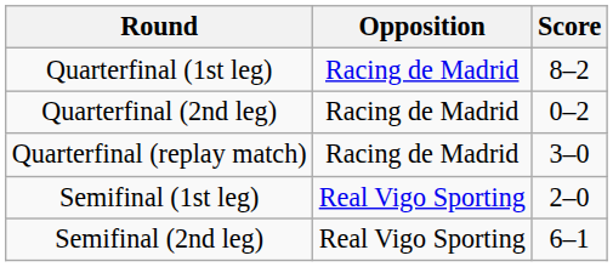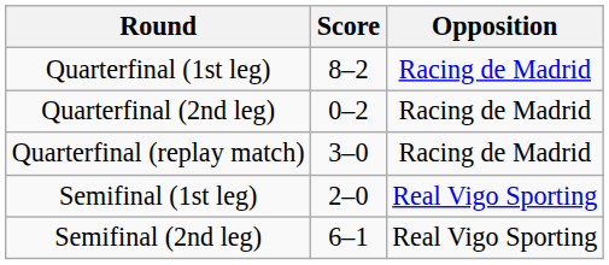 <table class="wikitable" align="left" style="text-align:center;margin-right:1em">
 <tr>
 <th>Round</th>
+<th>Score</th>
 <th>Opposition</th>
-<th>Score</th>
 </tr>
 <tr>
 <td>Quarterfinal (1st leg)</td>
+<td>8–2</td>
 <td><a href='#'>Racing de Madrid</a></td>
-<td>8–2</td>
 </tr>
 <tr>
 <td>Quarterfinal (2nd leg)</td>
+<td>0–2</td>
 <td>Racing de Madrid</td>
-<td>0–2</td>
 </tr>
 <tr>
 <td>Quarterfinal (replay match)</td>
+<td>3–0</td>
 <td>Racing de Madrid</td>
-<td>3–0</td>
 </tr>
 <tr>
 <td>Semifinal (1st leg)</td>
+<td>2–0</td>
 <td><a href='#'>Real Vigo Sporting</a></td>
-<td>2–0</td>
 </tr>
 <tr>
 <td>Semifinal (2nd leg)</td>
+<td>6–1</td>
 <td>Real Vigo Sporting</td>
-<td>6–1</td>
 </tr>
 </table>
